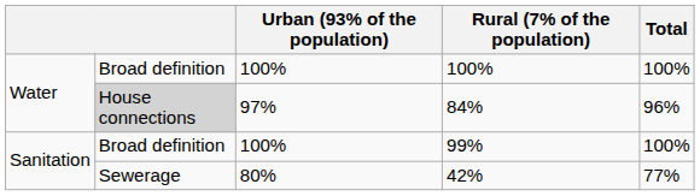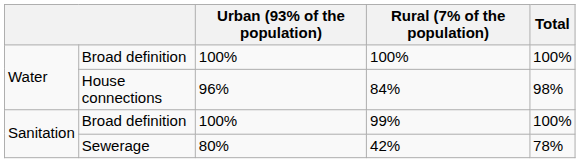 <table class="wikitable">
 <tr>
 <th colspan="2"></th>
 <th>Urban (93% of the population)</th>
 <th>Rural (7% of the population)</th>
 <th>Total</th>
 </tr>
 <tr>
 <td rowspan="2">Water</td>
 <td>Broad definition</td>
 <td>100%</td>
 <td>100%</td>
 <td>100%</td>
 </tr>
 <tr>
-<td style="background: lightgrey;">House connections</td>
-<td>97%</td>
+<td>House connections</td>
+<td>96%</td>
 <td>84%</td>
-<td>96%</td>
+<td>98%</td>
 </tr>
 <tr>
 <td rowspan="2">Sanitation</td>
 <td>Broad definition</td>
 <td>100%</td>
 <td>99%</td>
 <td>100%</td>
 </tr>
 <tr>
 <td>Sewerage</td>
 <td>80%</td>
 <td>42%</td>
-<td>77%</td>
+<td>78%</td>
 </tr>
 </table>
